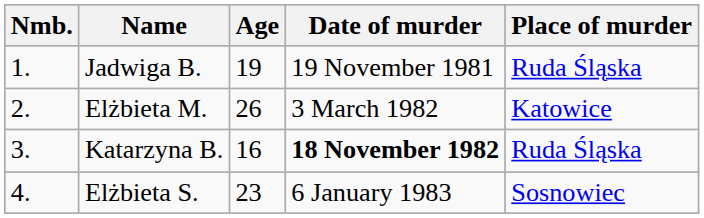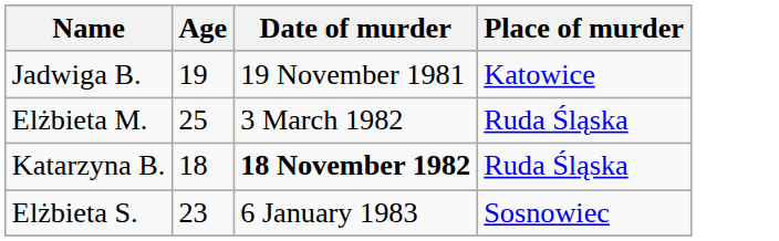 <table class="wikitable sortable">
 <tr>
-<th>Nmb.</th>
 <th>Name</th>
 <th>Age</th>
 <th>Date of murder</th>
 <th>Place of murder</th>
 </tr>
 <tr>
-<td>1.</td>
 <td>Jadwiga B.</td>
 <td>19</td>
 <td>19 November 1981</td>
+<td><a href='#'>Katowice</a></td>
+</tr>
+<tr>
+<td>Elżbieta M.</td>
+<td>25</td>
+<td>3 March 1982</td>
 <td><a href='#'>Ruda Śląska</a></td>
 </tr>
 <tr>
-<td>2.</td>
-<td>Elżbieta M.</td>
-<td>26</td>
-<td>3 March 1982</td>
-<td><a href='#'>Katowice</a></td>
-</tr>
-<tr>
-<td>3.</td>
 <td>Katarzyna B.</td>
-<td>16</td>
+<td>18</td>
 <td><strong>18 November 1982</strong></td>
 <td><a href='#'>Ruda Śląska</a></td>
 </tr>
 <tr>
-<td>4.</td>
 <td>Elżbieta S.</td>
 <td>23</td>
 <td>6 January 1983</td>
 <td><a href='#'>Sosnowiec</a></td>
 </tr>
 </table>
